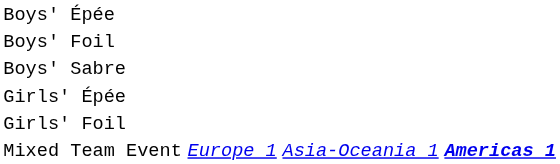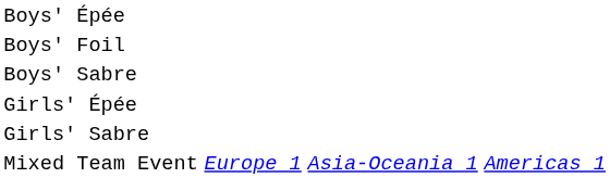 <table>
 <tr>
 <td>Boys' Épée<br></td>
 <td></td>
 <td></td>
 <td></td>
 </tr>
 <tr>
 <td>Boys' Foil<br></td>
 <td></td>
 <td></td>
 <td></td>
 </tr>
 <tr>
 <td>Boys' Sabre<br></td>
 <td></td>
 <td></td>
 <td></td>
 </tr>
 <tr>
 <td>Girls' Épée<br></td>
 <td></td>
 <td></td>
 <td></td>
 </tr>
 <tr>
-<td>Girls' Foil<br></td>
+<td>Girls' Sabre<br></td>
 <td></td>
 <td></td>
 <td></td>
 </tr>
 <tr valign="top">
 <td>Mixed Team Event<br></td>
 <td> <a href='#'><em>Europe 1</em></a><br><br><br> <br><br><br></td>
 <td> <a href='#'><em>Asia-Oceania 1</em></a><br><br><br> <br><br><br></td>
-<td><strong> <a href='#'><em>Americas 1</em></a><br><br><br> <br><br><br></strong></td>
+<td> <a href='#'><em>Americas 1</em></a><br><br><br> <br><br><br></td>
 </tr>
 </table>
